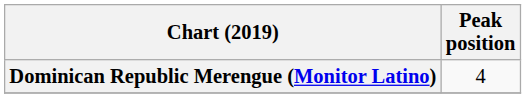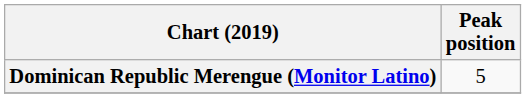 <table class="wikitable sortable plainrowheaders" style="text-align:center;">
 <tr>
 <th scope="col">Chart (2019)</th>
 <th scope="col">Peak<br>position</th>
 </tr>
 <tr>
 <th scope="row">Dominican Republic Merengue (<a href='#'>Monitor Latino</a>)</th>
-<td>4</td>
+<td>5</td>
 </tr>
 <tr>
 </tr>
 </table>
